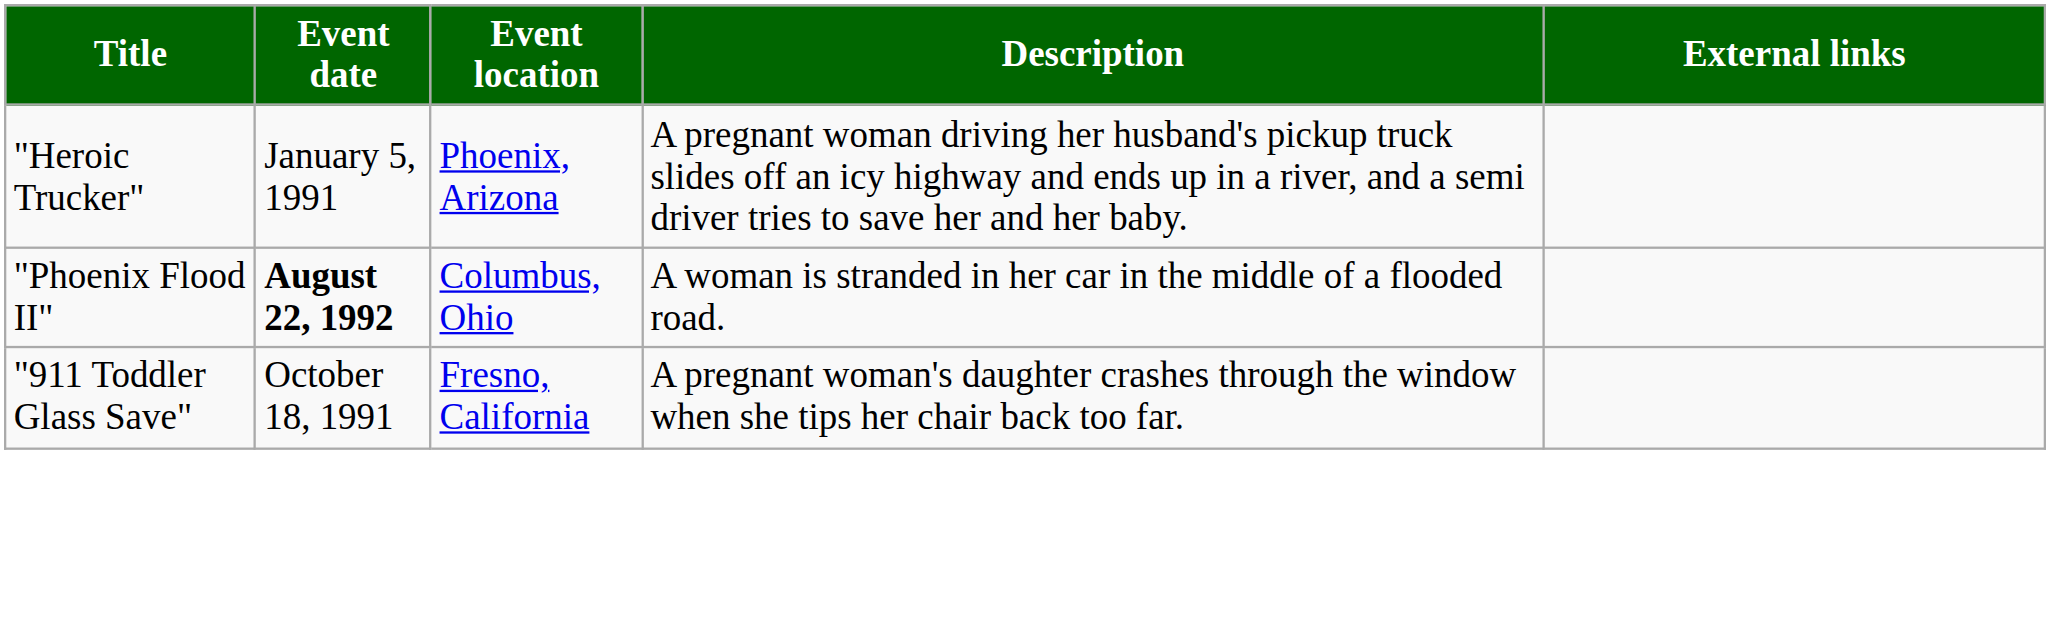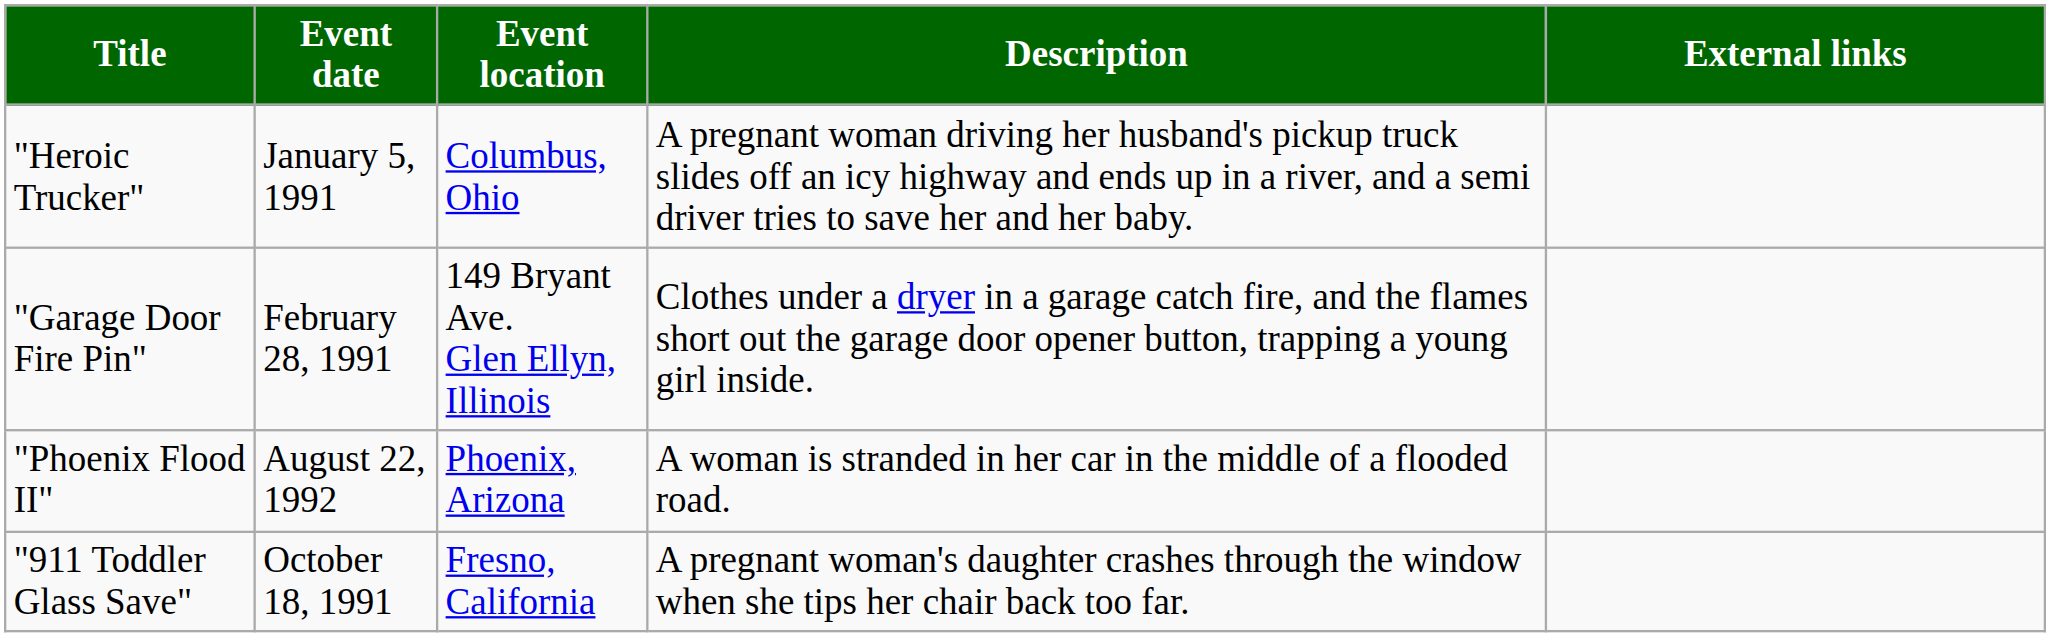 <table class="wikitable" style="width: 100%;">
 <tr>
 <th style="background: #006600; color: #FFFFFF; width: 10%;">Title</th>
 <th style="background: #006600; color: #FFFFFF; width: 7%;">Event date</th>
 <th style="background: #006600; color: #FFFFFF; width: 7%;">Event location</th>
 <th style="background: #006600; color: #FFFFFF; width: 36%;">Description</th>
 <th style="background: #006600; color: #FFFFFF; width: 20%;">External links</th>
 </tr>
 <tr>
 <td>"Heroic Trucker"</td>
 <td>January 5, 1991</td>
-<td><a href='#'>Phoenix, Arizona</a></td>
+<td><a href='#'>Columbus, Ohio</a></td>
 <td>A pregnant woman driving her husband's pickup truck slides off an icy highway and ends up in a river, and a semi driver tries to save her and her baby.</td>
 <td></td>
 </tr>
 <tr>
+<td>"Garage Door Fire Pin"</td>
+<td>February 28, 1991</td>
+<td>149 Bryant Ave.<br><a href='#'>Glen Ellyn, Illinois</a></td>
+<td>Clothes under a <a href='#'>dryer</a> in a garage catch fire, and the flames short out the garage door opener button, trapping a young girl inside.</td>
+<td></td>
+</tr>
+<tr>
 <td>"Phoenix Flood II"</td>
-<td><strong>August 22, 1992</strong></td>
-<td><a href='#'>Columbus, Ohio</a></td>
+<td>August 22, 1992</td>
+<td><a href='#'>Phoenix, Arizona</a></td>
 <td>A woman is stranded in her car in the middle of a flooded road.</td>
 <td></td>
 </tr>
 <tr>
 <td>"911 Toddler Glass Save"</td>
 <td>October 18, 1991</td>
 <td><a href='#'>Fresno, California</a></td>
 <td>A pregnant woman's daughter crashes through the window when she tips her chair back too far.</td>
 <td></td>
 </tr>
 </table>
